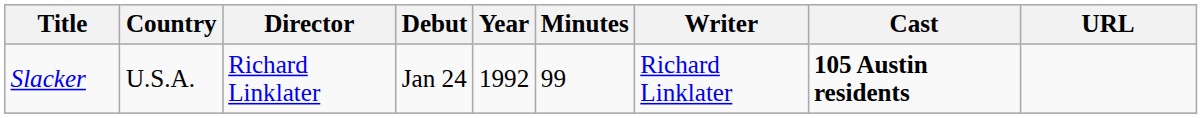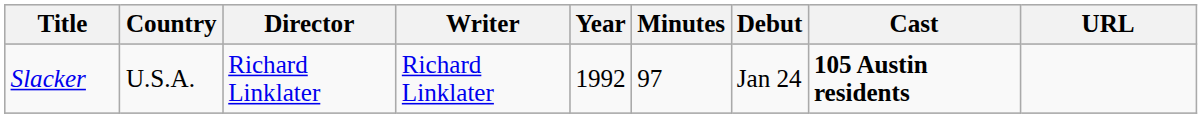 <table class="wikitable" style="width:760px">
 <tr>
 <th width="75">Title</th>
 <th width="50">Country</th>
 <th width="125">Director</th>
-<th width="40">Debut</th>
+<th width="125">Writer</th>
 <th width="30">Year</th>
 <th width="15">Minutes</th>
-<th width="125">Writer</th>
+<th width="40">Debut</th>
 <th width="160">Cast</th>
 <th width="140">URL</th>
 </tr>
 <tr>
 <td><em><a href='#'>Slacker</a></em></td>
 <td>U.S.A.</td>
 <td><a href='#'>Richard Linklater</a></td>
+<td><a href='#'>Richard Linklater</a></td>
+<td>1992</td>
+<td>97</td>
 <td>Jan 24</td>
-<td>1992</td>
-<td>99</td>
-<td><a href='#'>Richard Linklater</a></td>
 <td><strong>105 Austin residents</strong></td>
 <td> </td>
 </tr>
 </table>
